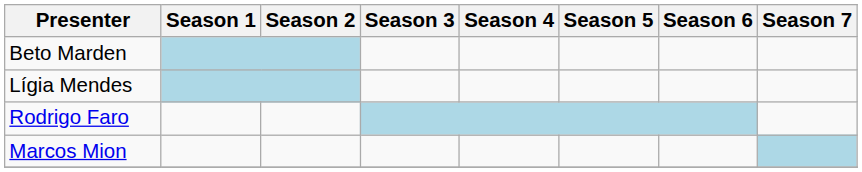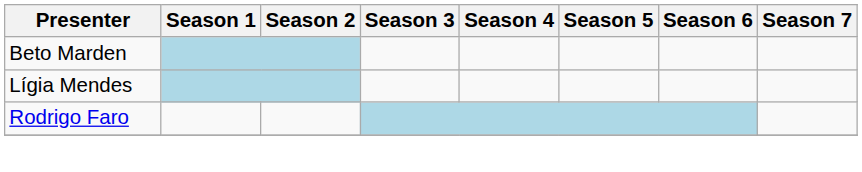 <table class="wikitable">
 <tr>
 <th>Presenter</th>
 <th>Season 1</th>
 <th>Season 2</th>
 <th>Season 3</th>
 <th>Season 4</th>
 <th>Season 5</th>
 <th>Season 6</th>
 <th>Season 7</th>
 </tr>
 <tr>
 <td width=115>Beto Marden</td>
 <td bgcolor="ADD8E6" colspan=2></td>
 <td></td>
 <td></td>
 <td></td>
 <td></td>
 <td></td>
 </tr>
 <tr>
 <td>Lígia Mendes</td>
 <td bgcolor="ADD8E6" colspan=2></td>
 <td></td>
 <td></td>
 <td></td>
 <td></td>
 <td></td>
 </tr>
 <tr>
 <td><a href='#'>Rodrigo Faro</a></td>
 <td></td>
 <td></td>
 <td bgcolor="ADD8E6" colspan=4></td>
 <td></td>
 </tr>
 <tr>
-<td><a href='#'>Marcos Mion</a></td>
-<td></td>
-<td></td>
-<td></td>
-<td></td>
-<td></td>
-<td></td>
-<td bgcolor="ADD8E6" colspan=1></td>
-</tr>
-<tr>
 </tr>
 </table>
